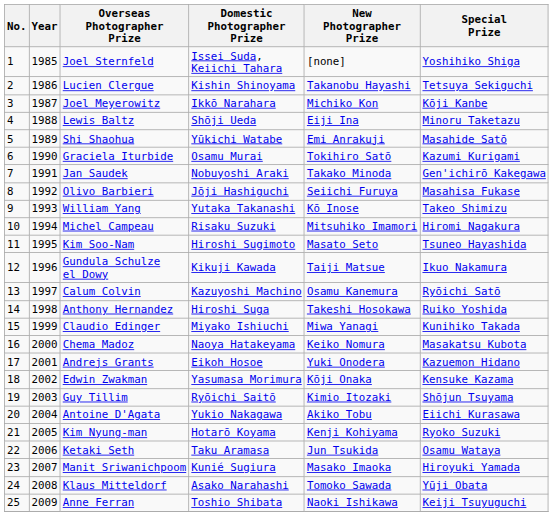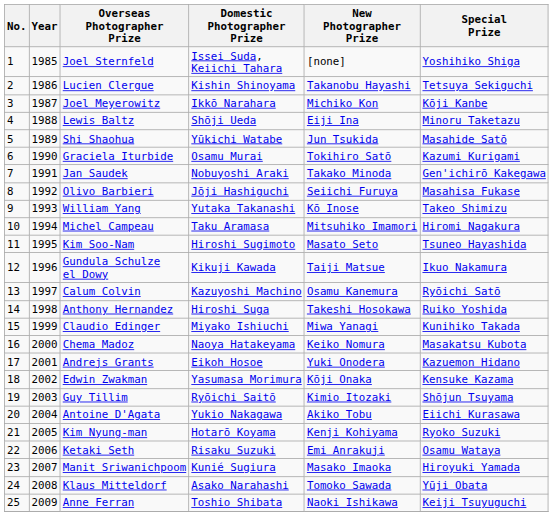 <table class="wikitable">
 <tr>
 <th>No.</th>
 <th>Year</th>
 <th>Overseas <br>Photographer<br>Prize</th>
 <th>Domestic <br>Photographer<br>Prize</th>
 <th>New<br>Photographer<br>Prize</th>
 <th>Special<br>Prize</th>
 </tr>
 <tr>
 <td>1</td>
 <td>1985</td>
 <td><a href='#'>Joel Sternfeld</a></td>
 <td><a href='#'>Issei Suda</a>,<br><a href='#'>Keiichi Tahara</a></td>
 <td>[none]</td>
 <td><a href='#'>Yoshihiko Shiga</a></td>
 </tr>
 <tr>
 <td>2</td>
 <td>1986</td>
 <td><a href='#'>Lucien Clergue</a></td>
 <td><a href='#'>Kishin Shinoyama</a></td>
 <td><a href='#'>Takanobu Hayashi</a></td>
 <td><a href='#'>Tetsuya Sekiguchi</a></td>
 </tr>
 <tr>
 <td>3</td>
 <td>1987</td>
 <td><a href='#'>Joel Meyerowitz</a></td>
 <td><a href='#'>Ikkō Narahara</a></td>
 <td><a href='#'>Michiko Kon</a></td>
 <td><a href='#'>Kōji Kanbe</a> </td>
 </tr>
 <tr>
 <td>4</td>
 <td>1988</td>
 <td><a href='#'>Lewis Baltz</a></td>
 <td><a href='#'>Shōji Ueda</a></td>
 <td><a href='#'>Eiji Ina</a></td>
 <td><a href='#'>Minoru Taketazu</a></td>
 </tr>
 <tr>
 <td>5</td>
 <td>1989</td>
 <td><a href='#'>Shi Shaohua</a></td>
 <td><a href='#'>Yūkichi Watabe</a></td>
-<td><a href='#'>Emi Anrakuji</a></td>
+<td><a href='#'>Jun Tsukida</a></td>
 <td><a href='#'>Masahide Satō</a></td>
 </tr>
 <tr>
 <td>6</td>
 <td>1990</td>
 <td><a href='#'>Graciela Iturbide</a></td>
 <td><a href='#'>Osamu Murai</a></td>
 <td><a href='#'>Tokihiro Satō</a></td>
 <td><a href='#'>Kazumi Kurigami</a></td>
 </tr>
 <tr>
 <td>7</td>
 <td>1991</td>
 <td><a href='#'>Jan Saudek</a></td>
 <td><a href='#'>Nobuyoshi Araki</a></td>
 <td><a href='#'>Takako Minoda</a></td>
 <td><a href='#'>Gen'ichirō Kakegawa</a></td>
 </tr>
 <tr>
 <td>8</td>
 <td>1992</td>
 <td><a href='#'>Olivo Barbieri</a></td>
 <td><a href='#'>Jōji Hashiguchi</a></td>
 <td><a href='#'>Seiichi Furuya</a></td>
 <td><a href='#'>Masahisa Fukase</a></td>
 </tr>
 <tr>
 <td>9</td>
 <td>1993</td>
 <td><a href='#'>William Yang</a></td>
 <td><a href='#'>Yutaka Takanashi</a></td>
 <td><a href='#'>Kō Inose</a> </td>
 <td><a href='#'>Takeo Shimizu</a></td>
 </tr>
 <tr>
 <td>10</td>
 <td>1994</td>
 <td><a href='#'>Michel Campeau</a></td>
-<td><a href='#'>Risaku Suzuki</a></td>
+<td><a href='#'>Taku Aramasa</a></td>
 <td><a href='#'>Mitsuhiko Imamori</a></td>
 <td><a href='#'>Hiromi Nagakura</a></td>
 </tr>
 <tr>
 <td>11</td>
 <td>1995</td>
 <td><a href='#'>Kim Soo-Nam</a></td>
 <td><a href='#'>Hiroshi Sugimoto</a></td>
 <td><a href='#'>Masato Seto</a></td>
 <td><a href='#'>Tsuneo Hayashida</a></td>
 </tr>
 <tr>
 <td>12</td>
 <td>1996</td>
 <td><a href='#'>Gundula Schulze<br> el Dowy</a></td>
 <td><a href='#'>Kikuji Kawada</a></td>
 <td><a href='#'>Taiji Matsue</a></td>
 <td><a href='#'>Ikuo Nakamura</a></td>
 </tr>
 <tr>
 <td>13</td>
 <td>1997</td>
 <td><a href='#'>Calum Colvin</a></td>
 <td><a href='#'>Kazuyoshi Machino</a></td>
 <td><a href='#'>Osamu Kanemura</a></td>
 <td><a href='#'>Ryōichi Satō</a></td>
 </tr>
 <tr>
 <td>14</td>
 <td>1998</td>
 <td><a href='#'>Anthony Hernandez</a></td>
 <td><a href='#'>Hiroshi Suga</a></td>
 <td><a href='#'>Takeshi Hosokawa</a></td>
 <td><a href='#'>Ruiko Yoshida</a></td>
 </tr>
 <tr>
 <td>15</td>
 <td>1999</td>
 <td><a href='#'>Claudio Edinger</a></td>
 <td><a href='#'>Miyako Ishiuchi</a></td>
 <td><a href='#'>Miwa Yanagi</a></td>
 <td><a href='#'>Kunihiko Takada</a></td>
 </tr>
 <tr>
 <td>16</td>
 <td>2000</td>
 <td><a href='#'>Chema Madoz</a></td>
 <td><a href='#'>Naoya Hatakeyama</a></td>
 <td><a href='#'>Keiko Nomura</a></td>
 <td><a href='#'>Masakatsu Kubota</a></td>
 </tr>
 <tr>
 <td>17</td>
 <td>2001</td>
 <td><a href='#'>Andrejs Grants</a></td>
 <td><a href='#'>Eikoh Hosoe</a></td>
 <td><a href='#'>Yuki Onodera</a></td>
 <td><a href='#'>Kazuemon Hidano</a></td>
 </tr>
 <tr>
 <td>18</td>
 <td>2002</td>
 <td><a href='#'>Edwin Zwakman</a></td>
 <td><a href='#'>Yasumasa Morimura</a></td>
 <td><a href='#'>Kōji Onaka</a></td>
 <td><a href='#'>Kensuke Kazama</a></td>
 </tr>
 <tr>
 <td>19</td>
 <td>2003</td>
 <td><a href='#'>Guy Tillim</a></td>
 <td><a href='#'>Ryōichi Saitō</a></td>
 <td><a href='#'>Kimio Itozaki</a></td>
 <td><a href='#'>Shōjun Tsuyama</a></td>
 </tr>
 <tr>
 <td>20</td>
 <td>2004</td>
 <td><a href='#'>Antoine D'Agata</a></td>
 <td><a href='#'>Yukio Nakagawa</a></td>
 <td><a href='#'>Akiko Tobu</a></td>
 <td><a href='#'>Eiichi Kurasawa</a></td>
 </tr>
 <tr>
 <td>21</td>
 <td>2005</td>
 <td><a href='#'>Kim Nyung-man</a></td>
 <td><a href='#'>Hotarō Koyama</a></td>
 <td><a href='#'>Kenji Kohiyama</a></td>
 <td><a href='#'>Ryoko Suzuki</a></td>
 </tr>
 <tr>
 <td>22</td>
 <td>2006</td>
 <td><a href='#'>Ketaki Seth</a></td>
-<td><a href='#'>Taku Aramasa</a></td>
-<td><a href='#'>Jun Tsukida</a></td>
+<td><a href='#'>Risaku Suzuki</a></td>
+<td><a href='#'>Emi Anrakuji</a></td>
 <td><a href='#'>Osamu Wataya</a></td>
 </tr>
 <tr>
 <td>23</td>
 <td>2007</td>
 <td><a href='#'>Manit Sriwanichpoom</a></td>
 <td><a href='#'>Kunié Sugiura</a></td>
 <td><a href='#'>Masako Imaoka</a></td>
 <td><a href='#'>Hiroyuki Yamada</a></td>
 </tr>
 <tr>
 <td>24</td>
 <td>2008</td>
 <td><a href='#'>Klaus Mitteldorf</a></td>
 <td><a href='#'>Asako Narahashi</a></td>
 <td><a href='#'>Tomoko Sawada</a></td>
 <td><a href='#'>Yūji Obata</a></td>
 </tr>
 <tr>
 <td>25</td>
 <td>2009</td>
 <td><a href='#'>Anne Ferran</a></td>
 <td><a href='#'>Toshio Shibata</a></td>
 <td><a href='#'>Naoki Ishikawa</a></td>
 <td><a href='#'>Keiji Tsuyuguchi</a></td>
 </tr>
 <tr>
 </tr>
 </table>
